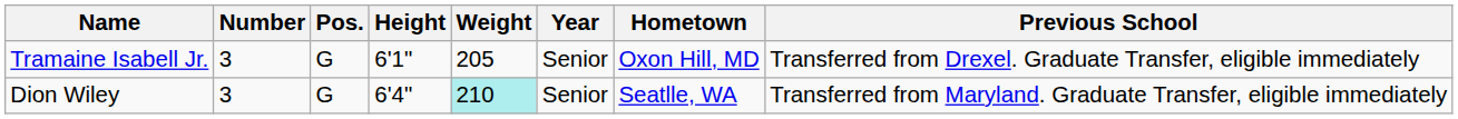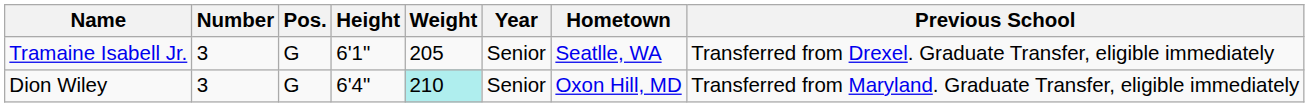 <table class="wikitable sortable" border="1">
 <tr>
 <th>Name</th>
 <th>Number</th>
 <th>Pos.</th>
 <th>Height</th>
 <th>Weight</th>
 <th>Year</th>
 <th>Hometown</th>
 <th class="unsortable">Previous School</th>
 </tr>
 <tr>
 <td><a href='#'>Tramaine Isabell Jr.</a></td>
 <td>3</td>
 <td>G</td>
 <td>6'1"</td>
 <td>205</td>
 <td>Senior</td>
-<td><a href='#'>Oxon Hill, MD</a></td>
+<td><a href='#'>Seatlle, WA</a></td>
 <td>Transferred from <a href='#'>Drexel</a>. Graduate Transfer, eligible immediately</td>
 </tr>
 <tr>
 <td>Dion Wiley</td>
 <td>3</td>
 <td>G</td>
 <td>6'4"</td>
 <td style="background: paleturquoise;">210</td>
 <td>Senior</td>
-<td><a href='#'>Seatlle, WA</a></td>
+<td><a href='#'>Oxon Hill, MD</a></td>
 <td>Transferred from <a href='#'>Maryland</a>. Graduate Transfer, eligible immediately</td>
 </tr>
 </table>
